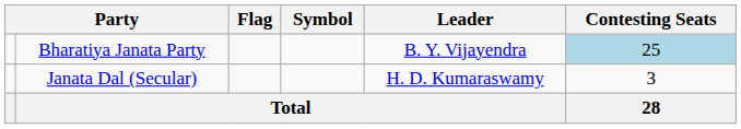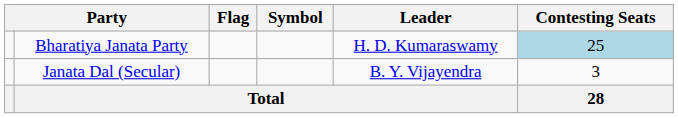 <table class="wikitable " width="50%" style="text-align:center">
 <tr>
 <th colspan="2">Party</th>
 <th>Flag</th>
 <th>Symbol</th>
 <th>Leader</th>
 <th>Contesting Seats</th>
 </tr>
 <tr>
 <td></td>
 <td><a href='#'>Bharatiya Janata Party</a></td>
 <td></td>
 <td></td>
-<td><a href='#'>B. Y. Vijayendra</a></td>
+<td><a href='#'>H. D. Kumaraswamy</a></td>
 <td style="background: lightblue;">25</td>
 </tr>
 <tr>
 <td></td>
 <td><a href='#'>Janata Dal (Secular)</a></td>
 <td></td>
 <td></td>
-<td><a href='#'>H. D. Kumaraswamy</a></td>
+<td><a href='#'>B. Y. Vijayendra</a></td>
 <td>3</td>
 </tr>
 <tr>
 <th></th>
 <th colspan="4">Total</th>
 <th>28</th>
 </tr>
 </table>
